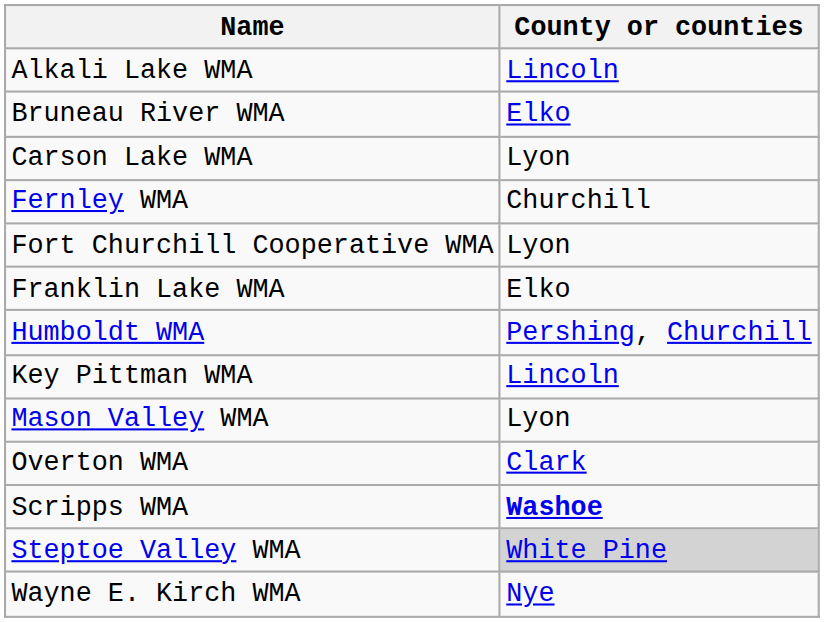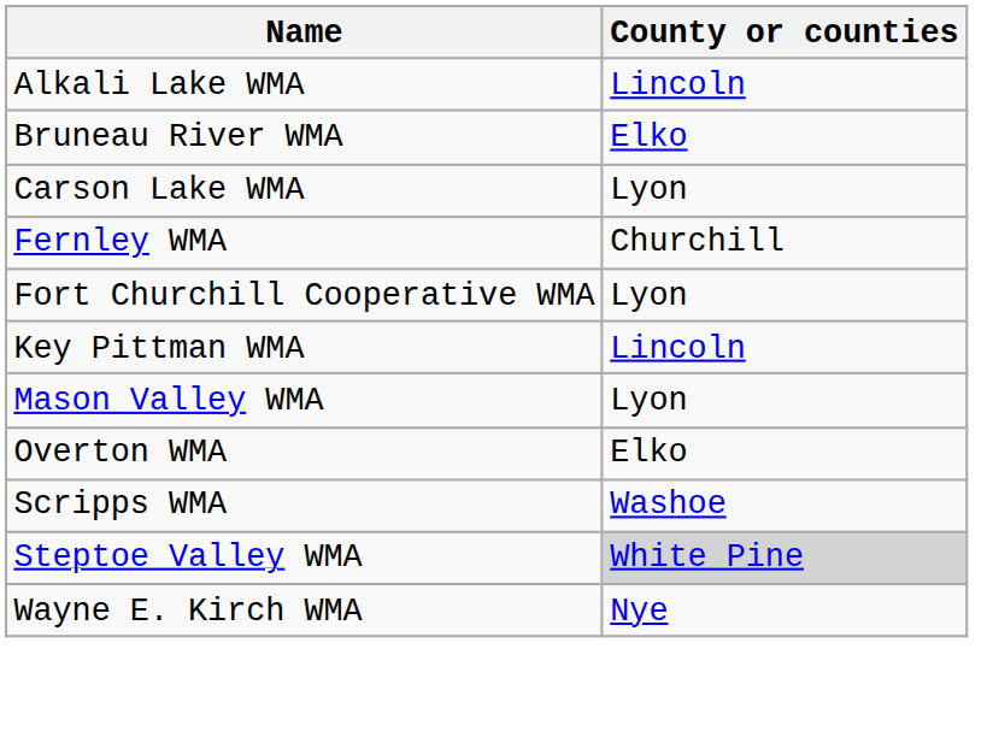 <table class="wikitable sortable">
 <tr>
 <th>Name</th>
 <th>County or counties</th>
 </tr>
 <tr>
 <td>Alkali Lake WMA</td>
 <td><a href='#'>Lincoln</a></td>
 </tr>
 <tr>
 <td>Bruneau River WMA</td>
 <td><a href='#'>Elko</a></td>
 </tr>
 <tr>
 <td>Carson Lake WMA</td>
 <td>Lyon</td>
 </tr>
 <tr>
 <td><a href='#'>Fernley</a> WMA</td>
 <td>Churchill</td>
 </tr>
 <tr>
 <td>Fort Churchill Cooperative WMA</td>
 <td>Lyon</td>
 </tr>
 <tr>
-<td>Franklin Lake WMA</td>
-<td>Elko</td>
-</tr>
-<tr>
-<td><a href='#'>Humboldt WMA</a></td>
-<td><a href='#'>Pershing</a>, <a href='#'>Churchill</a></td>
-</tr>
-<tr>
 <td>Key Pittman WMA</td>
 <td><a href='#'>Lincoln</a></td>
 </tr>
 <tr>
 <td><a href='#'>Mason Valley</a> WMA</td>
 <td>Lyon</td>
 </tr>
 <tr>
 <td>Overton WMA</td>
-<td><a href='#'>Clark</a></td>
+<td>Elko</td>
 </tr>
 <tr>
 <td>Scripps WMA</td>
-<td><strong><a href='#'>Washoe</a></strong></td>
+<td><a href='#'>Washoe</a></td>
 </tr>
 <tr>
 <td><a href='#'>Steptoe Valley</a> WMA</td>
 <td style="background: lightgrey;"><a href='#'>White Pine</a></td>
 </tr>
 <tr>
 <td>Wayne E. Kirch WMA</td>
 <td><a href='#'>Nye</a></td>
 </tr>
 </table>
